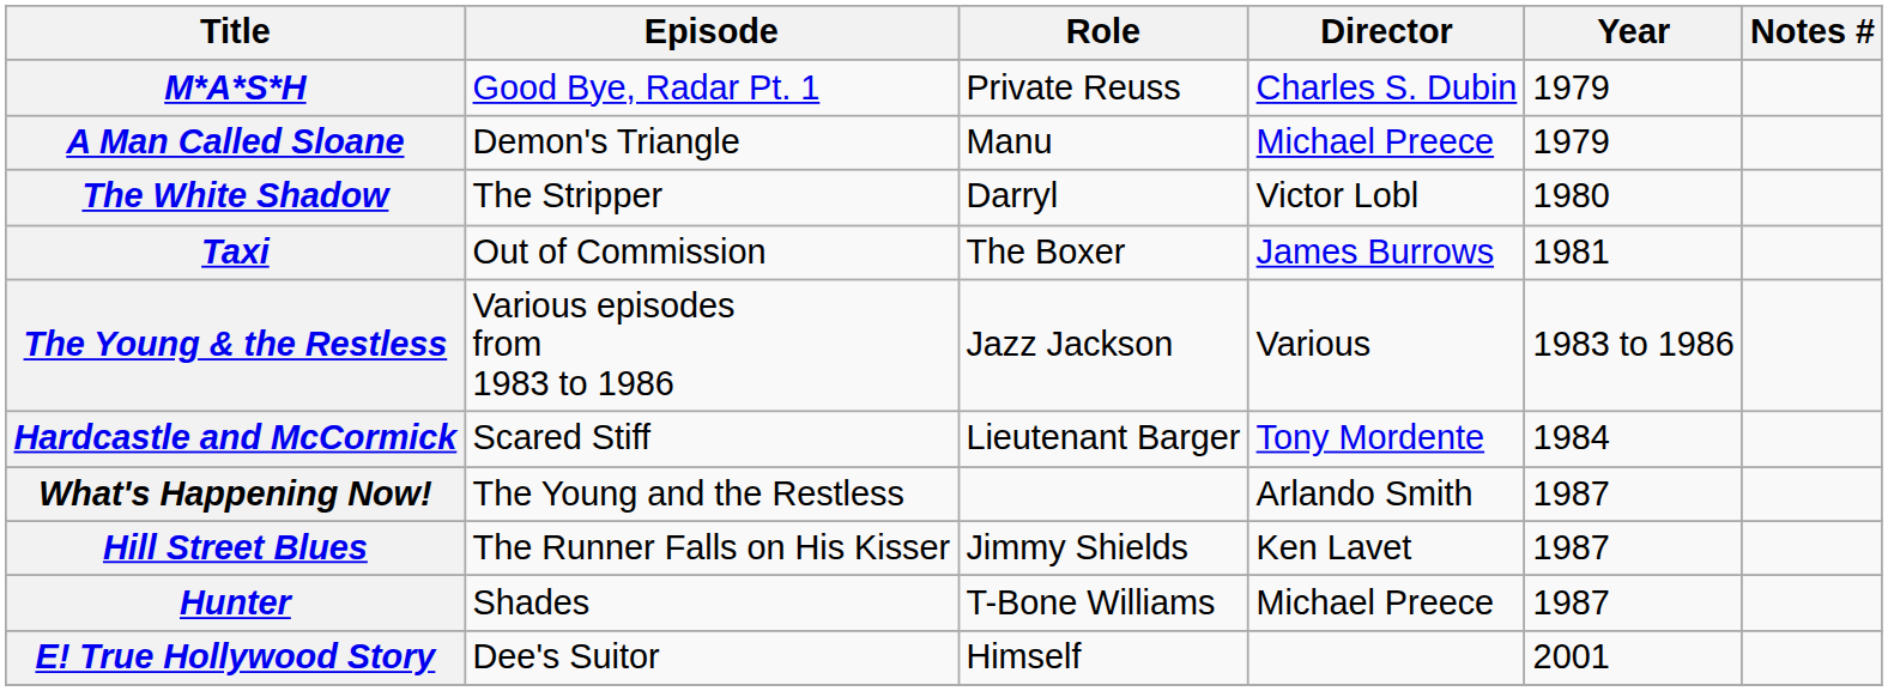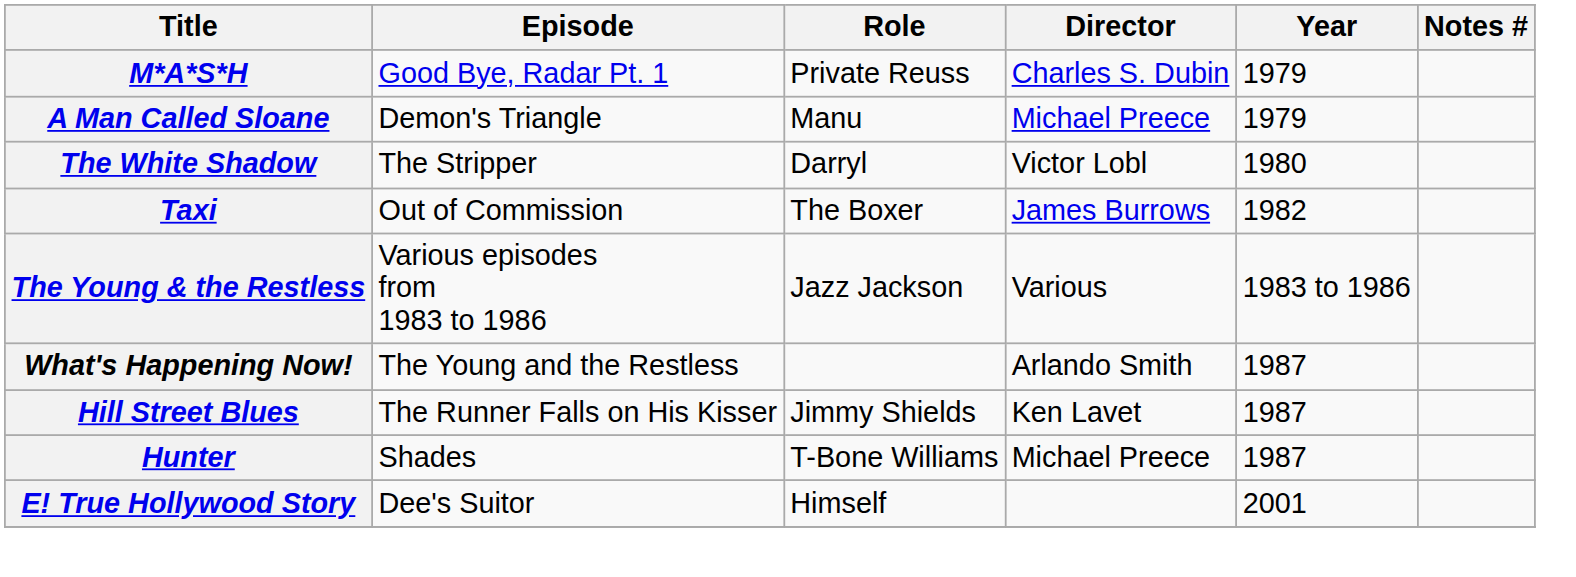 <table class="wikitable plainrowheaders sortable">
 <tr>
 <th scope="col">Title</th>
 <th scope="col">Episode</th>
 <th scope="col">Role</th>
 <th scope="col">Director</th>
 <th scope="col">Year</th>
 <th scope="col" class="unsortable">Notes #</th>
 </tr>
 <tr>
 <th scope="row"><em><a href='#'>M*A*S*H</a></em></th>
 <td><a href='#'>Good Bye, Radar Pt. 1</a></td>
 <td>Private Reuss</td>
 <td><a href='#'>Charles S. Dubin</a></td>
 <td>1979</td>
 <td></td>
 </tr>
 <tr>
 <th scope="row"><em><a href='#'>A Man Called Sloane</a></em></th>
 <td>Demon's Triangle</td>
 <td>Manu</td>
 <td><a href='#'>Michael Preece</a></td>
 <td>1979</td>
 <td></td>
 </tr>
 <tr>
 <th scope="row"><em><a href='#'>The White Shadow</a></em></th>
 <td>The Stripper</td>
 <td>Darryl</td>
 <td>Victor Lobl</td>
 <td>1980</td>
 <td></td>
 </tr>
 <tr>
 <th scope="row"><em><a href='#'>Taxi</a></em></th>
 <td>Out of Commission</td>
 <td>The Boxer</td>
 <td><a href='#'>James Burrows</a></td>
-<td>1981</td>
+<td>1982</td>
 <td></td>
 </tr>
 <tr>
 <th scope="row"><em><a href='#'>The Young & the Restless</a></em></th>
 <td>Various episodes<br>from<br>1983 to 1986</td>
 <td>Jazz Jackson</td>
 <td>Various</td>
 <td>1983 to 1986</td>
-<td></td>
-</tr>
-<tr>
-<th scope="row"><em><a href='#'>Hardcastle and McCormick</a></em></th>
-<td>Scared Stiff</td>
-<td>Lieutenant Barger</td>
-<td><a href='#'>Tony Mordente</a></td>
-<td>1984</td>
 <td></td>
 </tr>
 <tr>
 <th scope="row"><em>What's Happening Now!</em></th>
 <td>The Young and the Restless</td>
 <td></td>
 <td>Arlando Smith</td>
 <td>1987</td>
 <td></td>
 </tr>
 <tr>
 <th scope="row"><em><a href='#'>Hill Street Blues</a></em></th>
 <td>The Runner Falls on His Kisser</td>
 <td>Jimmy Shields</td>
 <td>Ken Lavet</td>
 <td>1987</td>
 <td></td>
 </tr>
 <tr>
 <th scope="row"><em><a href='#'>Hunter</a></em></th>
 <td>Shades</td>
 <td>T-Bone Williams</td>
 <td>Michael Preece</td>
 <td>1987</td>
 <td></td>
 </tr>
 <tr>
 <th scope="row"><em><a href='#'>E! True Hollywood Story</a></em></th>
 <td>Dee's Suitor</td>
 <td>Himself</td>
 <td></td>
 <td>2001</td>
 <td></td>
 </tr>
 <tr>
 </tr>
 </table>
